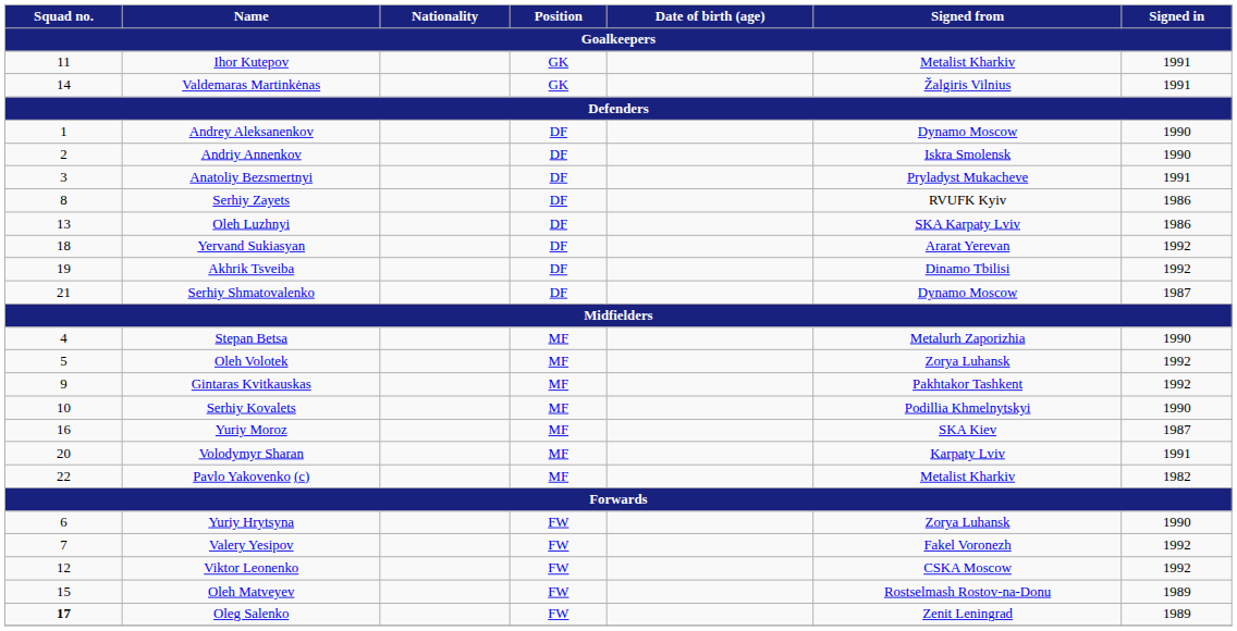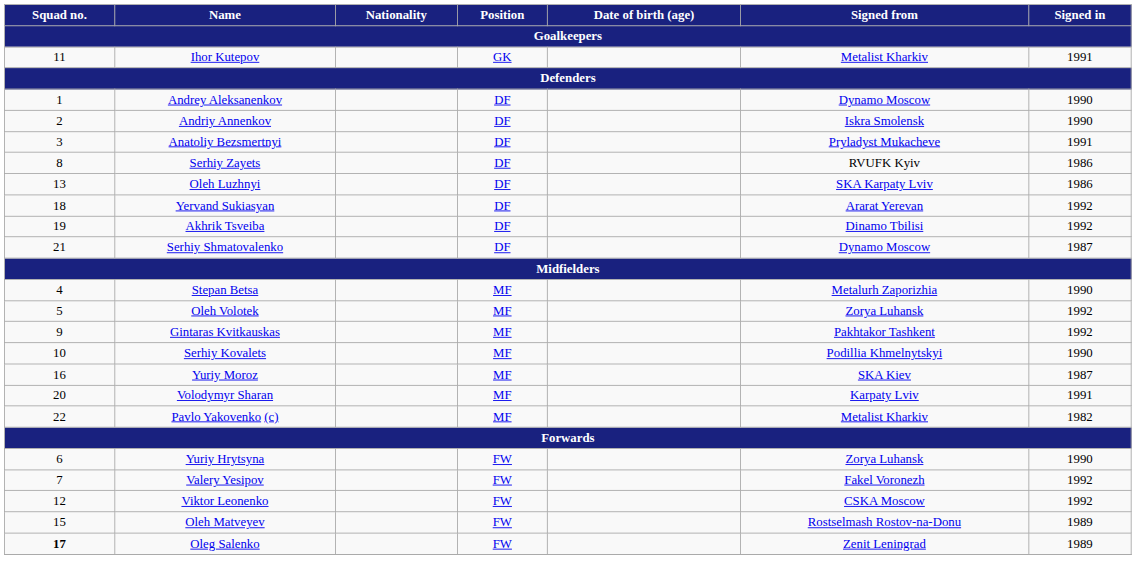 <table class="wikitable" style="text-align:center; font-size:90%; width:80%">
 <tr>
 <th style="background:#19217F; color:white; text-align:center">Squad no.</th>
 <th style="background:#19217F; color:white; text-align:center">Name</th>
 <th style="background:#19217F; color:white; text-align:center">Nationality</th>
 <th style="background:#19217F; color:white; text-align:center">Position</th>
 <th style="background:#19217F; color:white; text-align:center">Date of birth (age)</th>
 <th style="background:#19217F; color:white; text-align:center;">Signed from</th>
 <th style="background:#19217F; color:white; text-align:center;">Signed in</th>
 </tr>
 <tr>
 <th colspan="7" style="background:#19217F; color:white; bordercolor=red; text-align:center">Goalkeepers</th>
 </tr>
 <tr>
 <td>11</td>
 <td><a href='#'>Ihor Kutepov</a></td>
 <td></td>
 <td><a href='#'>GK</a></td>
 <td></td>
 <td><a href='#'>Metalist Kharkiv</a></td>
-<td>1991</td>
-</tr>
-<tr>
-<td>14</td>
-<td><a href='#'>Valdemaras Martinkėnas</a></td>
-<td></td>
-<td><a href='#'>GK</a></td>
-<td></td>
-<td><a href='#'>Žalgiris Vilnius</a></td>
 <td>1991</td>
 </tr>
 <tr>
 <th colspan="7" style="background:#19217F; color:white; text-align:center">Defenders</th>
 </tr>
 <tr>
 <td>1</td>
 <td><a href='#'>Andrey Aleksanenkov</a></td>
 <td></td>
 <td><a href='#'>DF</a></td>
 <td></td>
 <td><a href='#'>Dynamo Moscow</a></td>
 <td>1990</td>
 </tr>
 <tr>
 <td>2</td>
 <td><a href='#'>Andriy Annenkov</a></td>
 <td></td>
 <td><a href='#'>DF</a></td>
 <td></td>
 <td><a href='#'>Iskra Smolensk</a></td>
 <td>1990</td>
 </tr>
 <tr>
 <td>3</td>
 <td><a href='#'>Anatoliy Bezsmertnyi</a></td>
 <td></td>
 <td><a href='#'>DF</a></td>
 <td></td>
 <td><a href='#'>Pryladyst Mukacheve</a></td>
 <td>1991</td>
 </tr>
 <tr>
 <td>8</td>
 <td><a href='#'>Serhiy Zayets</a></td>
 <td></td>
 <td><a href='#'>DF</a></td>
 <td></td>
 <td>RVUFK Kyiv</td>
 <td>1986</td>
 </tr>
 <tr>
 <td>13</td>
 <td><a href='#'>Oleh Luzhnyi</a></td>
 <td></td>
 <td><a href='#'>DF</a></td>
 <td></td>
 <td><a href='#'>SKA Karpaty Lviv</a></td>
 <td>1986</td>
 </tr>
 <tr>
 <td>18</td>
 <td><a href='#'>Yervand Sukiasyan</a></td>
 <td></td>
 <td><a href='#'>DF</a></td>
 <td></td>
 <td><a href='#'>Ararat Yerevan</a></td>
 <td>1992</td>
 </tr>
 <tr>
 <td>19</td>
 <td><a href='#'>Akhrik Tsveiba</a></td>
 <td></td>
 <td><a href='#'>DF</a></td>
 <td></td>
 <td><a href='#'>Dinamo Tbilisi</a></td>
 <td>1992</td>
 </tr>
 <tr>
 <td>21</td>
 <td><a href='#'>Serhiy Shmatovalenko</a></td>
 <td></td>
 <td><a href='#'>DF</a></td>
 <td></td>
 <td><a href='#'>Dynamo Moscow</a></td>
 <td>1987</td>
 </tr>
 <tr>
 <th colspan="7" style="background:#19217F; color:white; text-align:center">Midfielders</th>
 </tr>
 <tr>
 <td>4</td>
 <td><a href='#'>Stepan Betsa</a></td>
 <td></td>
 <td><a href='#'>MF</a></td>
 <td></td>
 <td><a href='#'>Metalurh Zaporizhia</a></td>
 <td>1990</td>
 </tr>
 <tr>
 <td>5</td>
 <td><a href='#'>Oleh Volotek</a></td>
 <td></td>
 <td><a href='#'>MF</a></td>
 <td></td>
 <td><a href='#'>Zorya Luhansk</a></td>
 <td>1992</td>
 </tr>
 <tr>
 <td>9</td>
 <td><a href='#'>Gintaras Kvitkauskas</a></td>
 <td></td>
 <td><a href='#'>MF</a></td>
 <td></td>
 <td><a href='#'>Pakhtakor Tashkent</a></td>
 <td>1992</td>
 </tr>
 <tr>
 <td>10</td>
 <td><a href='#'>Serhiy Kovalets</a></td>
 <td></td>
 <td><a href='#'>MF</a></td>
 <td></td>
 <td><a href='#'>Podillia Khmelnytskyi</a></td>
 <td>1990</td>
 </tr>
 <tr>
 <td>16</td>
 <td><a href='#'>Yuriy Moroz</a></td>
 <td></td>
 <td><a href='#'>MF</a></td>
 <td></td>
 <td><a href='#'>SKA Kiev</a></td>
 <td>1987</td>
 </tr>
 <tr>
 <td>20</td>
 <td><a href='#'>Volodymyr Sharan</a></td>
 <td></td>
 <td><a href='#'>MF</a></td>
 <td></td>
 <td><a href='#'>Karpaty Lviv</a></td>
 <td>1991</td>
 </tr>
 <tr>
 <td>22</td>
 <td><a href='#'>Pavlo Yakovenko</a> <a href='#'>(c)</a></td>
 <td></td>
 <td><a href='#'>MF</a></td>
 <td></td>
 <td><a href='#'>Metalist Kharkiv</a></td>
 <td>1982</td>
 </tr>
 <tr>
 <th colspan="7" style="background:#19217F; color:white; text-align:center">Forwards</th>
 </tr>
 <tr>
 <td>6</td>
 <td><a href='#'>Yuriy Hrytsyna</a></td>
 <td></td>
 <td><a href='#'>FW</a></td>
 <td></td>
 <td><a href='#'>Zorya Luhansk</a></td>
 <td>1990</td>
 </tr>
 <tr>
 <td>7</td>
 <td><a href='#'>Valery Yesipov</a></td>
 <td></td>
 <td><a href='#'>FW</a></td>
 <td></td>
 <td><a href='#'>Fakel Voronezh</a></td>
 <td>1992</td>
 </tr>
 <tr>
 <td>12</td>
 <td><a href='#'>Viktor Leonenko</a></td>
 <td></td>
 <td><a href='#'>FW</a></td>
 <td></td>
 <td><a href='#'>CSKA Moscow</a></td>
 <td>1992</td>
 </tr>
 <tr>
 <td>15</td>
 <td><a href='#'>Oleh Matveyev</a></td>
 <td></td>
 <td><a href='#'>FW</a></td>
 <td></td>
 <td><a href='#'>Rostselmash Rostov-na-Donu</a></td>
 <td>1989</td>
 </tr>
 <tr>
 <td><strong>17</strong></td>
 <td><a href='#'>Oleg Salenko</a></td>
 <td></td>
 <td><a href='#'>FW</a></td>
 <td></td>
 <td><a href='#'>Zenit Leningrad</a></td>
 <td>1989</td>
 </tr>
 <tr>
 </tr>
 </table>
